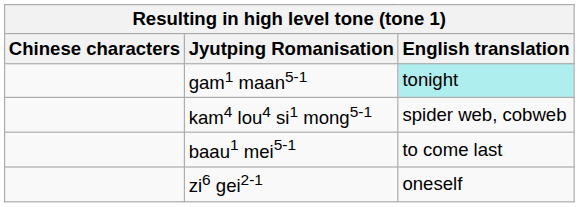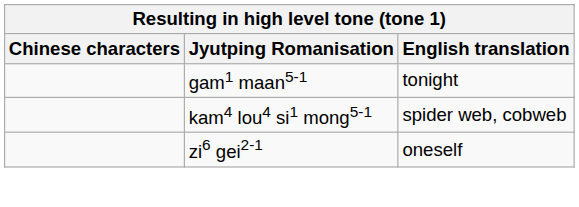 <table class="wikitable">
 <tr>
 <th colspan="3" style="text-align:center;">Resulting in high level tone (tone 1)</th>
 </tr>
 <tr>
 <th>Chinese characters</th>
 <th>Jyutping Romanisation</th>
 <th>English translation</th>
 </tr>
 <tr>
 <td></td>
 <td>gam<sup>1</sup> maan<sup>5-1</sup></td>
-<td style="background: paleturquoise;">tonight</td>
+<td>tonight</td>
 </tr>
 <tr>
 <td></td>
 <td>kam<sup>4</sup> lou<sup>4</sup> si<sup>1</sup> mong<sup>5-1</sup></td>
 <td>spider web, cobweb</td>
 </tr>
 <tr>
 <td></td>
-<td>baau<sup>1</sup> mei<sup>5-1</sup></td>
-<td>to come last</td>
-</tr>
-<tr>
-<td></td>
 <td>zi<sup>6</sup> gei<sup>2-1</sup></td>
 <td>oneself</td>
 </tr>
 </table>
